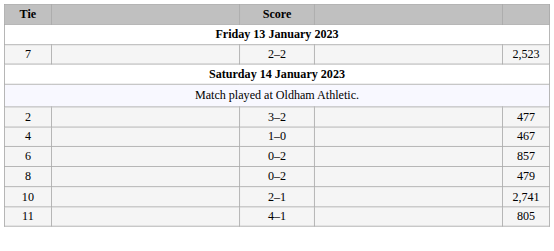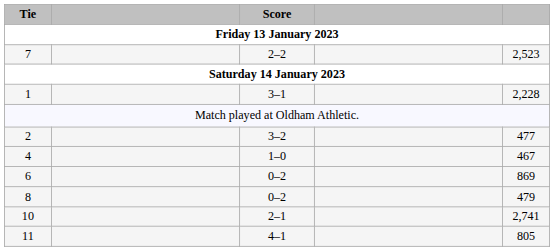 <table class="wikitable" style="width: 650px; background:WhiteSmoke; text-align:center; font-size:90%">
 <tr>
 <td scope="col" style="width:  7.50%; background:silver;"><strong>Tie</strong></td>
 <td scope="col" style="width: 30.00%; background:silver;"></td>
 <td scope="col" style="width: 12.00%; background:silver;"><strong>Score</strong></td>
 <td scope="col" style="width: 30.00%; background:silver;"></td>
 <td scope="col" style="width:  7.50%; background:silver;"></td>
 </tr>
 <tr>
 <td colspan="5" style= background:White><strong>Friday 13 January 2023</strong></td>
 </tr>
 <tr>
 <td>7</td>
 <td></td>
 <td>2–2 </td>
 <td></td>
 <td>2,523 </td>
 </tr>
 <tr>
 <td colspan="5" style= background:White><strong>Saturday 14 January 2023</strong></td>
+</tr>
+<tr>
+<td>1</td>
+<td></td>
+<td>3–1</td>
+<td></td>
+<td>2,228 </td>
 </tr>
 <tr>
 <td colspan="5" style="background:GhostWhite;height:20px;text-align:center">Match played at Oldham Athletic.</td>
 </tr>
 <tr>
 <td>2</td>
 <td></td>
 <td>3–2</td>
 <td></td>
 <td>477 </td>
 </tr>
 <tr>
 <td>4</td>
 <td></td>
 <td>1–0</td>
 <td></td>
 <td>467 </td>
 </tr>
 <tr>
 <td>6</td>
 <td></td>
 <td>0–2</td>
 <td></td>
-<td>857 </td>
+<td>869 </td>
 </tr>
 <tr>
 <td>8</td>
 <td></td>
 <td>0–2</td>
 <td></td>
 <td>479 </td>
 </tr>
 <tr>
 <td>10</td>
 <td></td>
 <td>2–1</td>
 <td></td>
 <td>2,741 </td>
 </tr>
 <tr>
 <td>11</td>
 <td></td>
 <td>4–1</td>
 <td></td>
 <td>805 </td>
 </tr>
 </table>
